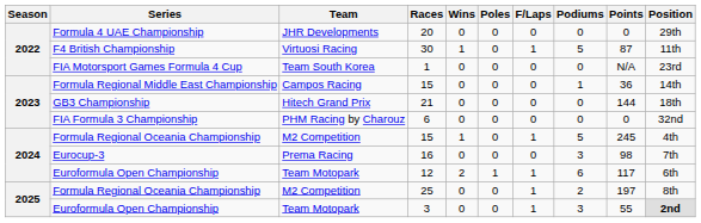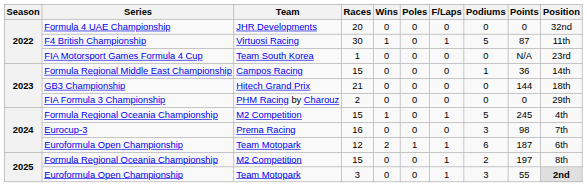 <table class="wikitable" style="font-size: 90%; text-align:center">
 <tr>
 <th>Season</th>
 <th>Series</th>
 <th>Team</th>
 <th>Races</th>
 <th>Wins</th>
 <th>Poles</th>
 <th>F/Laps</th>
 <th>Podiums</th>
 <th>Points</th>
 <th>Position</th>
 </tr>
 <tr>
 <th rowspan="3">2022</th>
 <td align=left><a href='#'>Formula 4 UAE Championship</a></td>
 <td align=left><a href='#'>JHR Developments</a></td>
 <td>20</td>
 <td>0</td>
 <td>0</td>
 <td>0</td>
 <td>0</td>
 <td>0</td>
-<td>29th</td>
+<td>32nd</td>
 </tr>
 <tr>
 <td align=left><a href='#'>F4 British Championship</a></td>
 <td align=left><a href='#'>Virtuosi Racing</a></td>
 <td>30</td>
 <td>1</td>
 <td>0</td>
 <td>1</td>
 <td>5</td>
 <td>87</td>
 <td>11th</td>
 </tr>
 <tr>
 <td align=left><a href='#'>FIA Motorsport Games Formula 4 Cup</a></td>
 <td align=left><a href='#'>Team South Korea</a></td>
 <td>1</td>
 <td>0</td>
 <td>0</td>
 <td>0</td>
 <td>0</td>
 <td>N/A</td>
 <td>23rd</td>
 </tr>
 <tr>
 <th rowspan="3">2023</th>
 <td align=left nowrap><a href='#'>Formula Regional Middle East Championship</a></td>
 <td align=left><a href='#'>Campos Racing</a></td>
 <td>15</td>
 <td>0</td>
 <td>0</td>
 <td>0</td>
 <td>1</td>
 <td>36</td>
 <td>14th</td>
 </tr>
 <tr>
 <td align=left><a href='#'>GB3 Championship</a></td>
 <td align=left><a href='#'>Hitech Grand Prix</a></td>
 <td>21</td>
 <td>0</td>
 <td>0</td>
 <td>0</td>
 <td>0</td>
 <td>144</td>
 <td>18th</td>
 </tr>
 <tr>
 <td align=left><a href='#'>FIA Formula 3 Championship</a></td>
 <td align=left nowrap><a href='#'>PHM Racing</a> by <a href='#'>Charouz</a></td>
-<td>6</td>
+<td>2</td>
 <td>0</td>
 <td>0</td>
 <td>0</td>
 <td>0</td>
 <td>0</td>
-<td>32nd</td>
+<td>29th</td>
 </tr>
 <tr>
 <th rowspan="3">2024</th>
 <td align=left><a href='#'>Formula Regional Oceania Championship</a></td>
 <td align=left><a href='#'>M2 Competition</a></td>
 <td>15</td>
 <td>1</td>
 <td>0</td>
 <td>1</td>
 <td>5</td>
 <td>245</td>
 <td>4th</td>
 </tr>
 <tr>
 <td align=left><a href='#'>Eurocup-3</a></td>
 <td align=left><a href='#'>Prema Racing</a></td>
 <td>16</td>
 <td>0</td>
 <td>0</td>
 <td>0</td>
 <td>3</td>
 <td>98</td>
 <td>7th</td>
 </tr>
 <tr>
 <td align=left><a href='#'>Euroformula Open Championship</a></td>
 <td align=left><a href='#'>Team Motopark</a></td>
 <td>12</td>
 <td>2</td>
 <td>1</td>
 <td>1</td>
 <td>6</td>
-<td>117</td>
+<td>187</td>
 <td>6th</td>
 </tr>
 <tr>
 <th rowspan="2">2025</th>
 <td align=left><a href='#'>Formula Regional Oceania Championship</a></td>
 <td align=left><a href='#'>M2 Competition</a></td>
-<td>25</td>
+<td>15</td>
 <td>0</td>
 <td>0</td>
 <td>1</td>
 <td>2</td>
 <td>197</td>
 <td>8th</td>
 </tr>
 <tr>
 <td align=left><a href='#'>Euroformula Open Championship</a></td>
 <td align=left><a href='#'>Team Motopark</a></td>
 <td>3</td>
 <td>0</td>
 <td>0</td>
 <td>1</td>
 <td>3</td>
 <td>55</td>
 <td style="background:#DFDFDF;"><strong>2nd</strong></td>
 </tr>
 </table>
